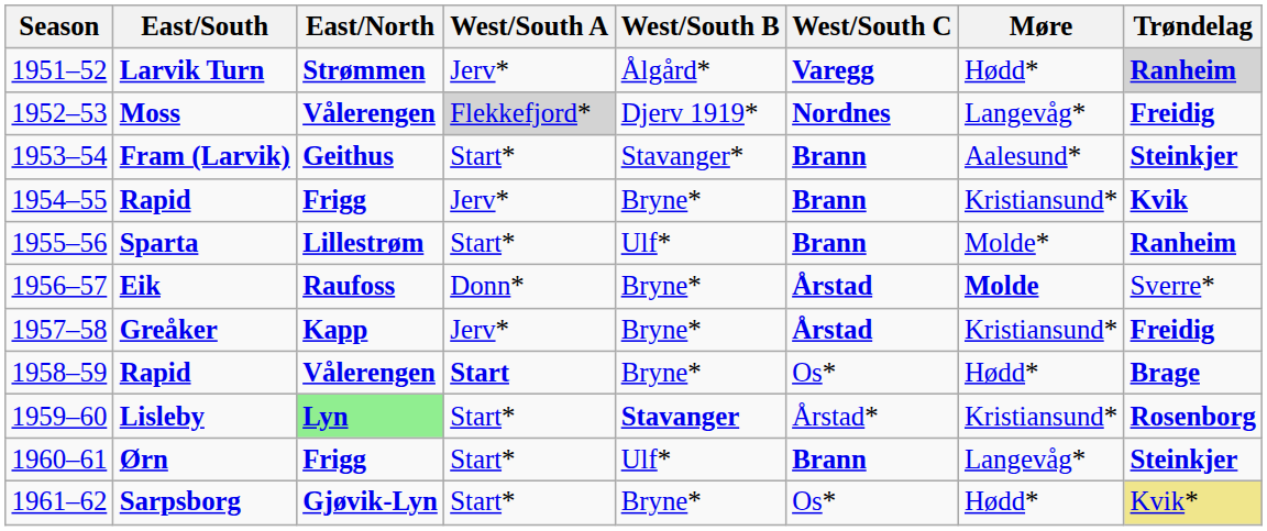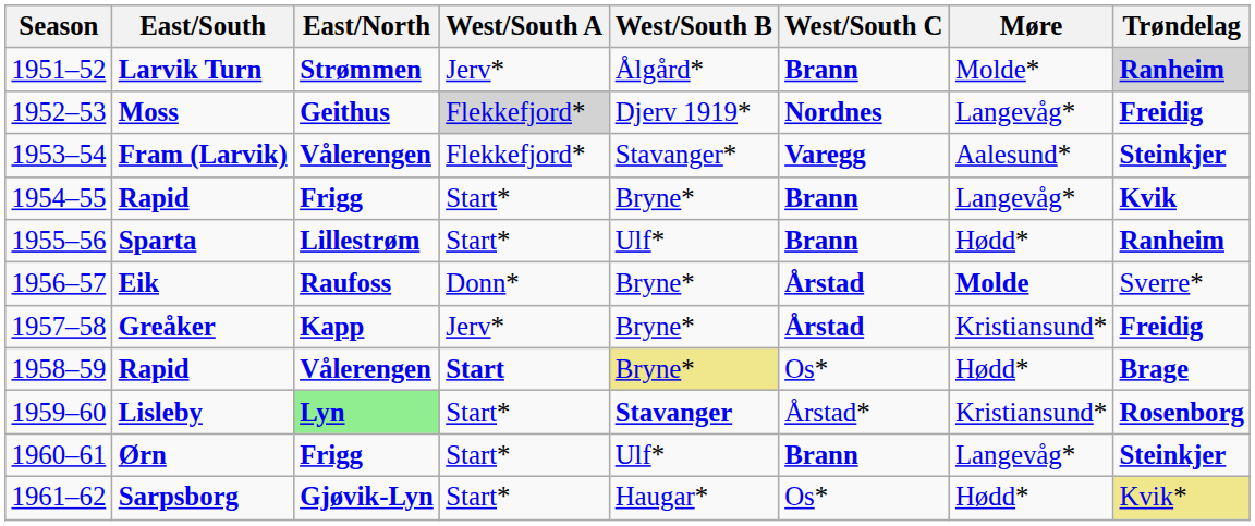 <table clear="left" class="wikitable">
 <tr>
 <th>Season</th>
 <th>East/South</th>
 <th>East/North</th>
 <th>West/South A</th>
 <th>West/South B</th>
 <th>West/South C</th>
 <th>Møre</th>
 <th>Trøndelag</th>
 </tr>
 <tr>
 <td><a href='#'>1951–52</a></td>
 <td><strong><a href='#'>Larvik Turn</a></strong></td>
 <td><strong><a href='#'>Strømmen</a></strong></td>
 <td><a href='#'>Jerv</a>*</td>
 <td><a href='#'>Ålgård</a>*</td>
-<td><strong><a href='#'>Varegg</a></strong></td>
-<td><a href='#'>Hødd</a>*</td>
+<td><strong><a href='#'>Brann</a></strong></td>
+<td><a href='#'>Molde</a>*</td>
 <td style="background: lightgrey;"><strong><a href='#'>Ranheim</a></strong></td>
 </tr>
 <tr>
 <td><a href='#'>1952–53</a></td>
 <td><strong><a href='#'>Moss</a></strong></td>
-<td><strong><a href='#'>Vålerengen</a></strong></td>
+<td><strong><a href='#'>Geithus</a></strong></td>
 <td style="background: lightgrey;"><a href='#'>Flekkefjord</a>*</td>
 <td><a href='#'>Djerv 1919</a>*</td>
 <td><strong><a href='#'>Nordnes</a></strong></td>
 <td><a href='#'>Langevåg</a>*</td>
 <td><strong><a href='#'>Freidig</a></strong></td>
 </tr>
 <tr>
 <td><a href='#'>1953–54</a></td>
 <td><strong><a href='#'>Fram (Larvik)</a></strong></td>
-<td><strong><a href='#'>Geithus</a></strong></td>
-<td><a href='#'>Start</a>*</td>
+<td><strong><a href='#'>Vålerengen</a></strong></td>
+<td><a href='#'>Flekkefjord</a>*</td>
 <td><a href='#'>Stavanger</a>*</td>
-<td><strong><a href='#'>Brann</a></strong></td>
+<td><strong><a href='#'>Varegg</a></strong></td>
 <td><a href='#'>Aalesund</a>*</td>
 <td><strong><a href='#'>Steinkjer</a></strong></td>
 </tr>
 <tr>
 <td><a href='#'>1954–55</a></td>
 <td><strong><a href='#'>Rapid</a></strong></td>
 <td><strong><a href='#'>Frigg</a></strong></td>
-<td><a href='#'>Jerv</a>*</td>
+<td><a href='#'>Start</a>*</td>
 <td><a href='#'>Bryne</a>*</td>
 <td><strong><a href='#'>Brann</a></strong></td>
-<td><a href='#'>Kristiansund</a>*</td>
+<td><a href='#'>Langevåg</a>*</td>
 <td><strong><a href='#'>Kvik</a></strong></td>
 </tr>
 <tr>
 <td><a href='#'>1955–56</a></td>
 <td><strong><a href='#'>Sparta</a></strong></td>
 <td><strong><a href='#'>Lillestrøm</a></strong></td>
 <td><a href='#'>Start</a>*</td>
 <td><a href='#'>Ulf</a>*</td>
 <td><strong><a href='#'>Brann</a></strong></td>
-<td><a href='#'>Molde</a>*</td>
+<td><a href='#'>Hødd</a>*</td>
 <td><strong><a href='#'>Ranheim</a></strong></td>
 </tr>
 <tr>
 <td><a href='#'>1956–57</a></td>
 <td><strong><a href='#'>Eik</a></strong></td>
 <td><strong><a href='#'>Raufoss</a></strong></td>
 <td><a href='#'>Donn</a>*</td>
 <td><a href='#'>Bryne</a>*</td>
 <td><strong><a href='#'>Årstad</a></strong></td>
 <td><strong><a href='#'>Molde</a></strong></td>
 <td><a href='#'>Sverre</a>*</td>
 </tr>
 <tr>
 <td><a href='#'>1957–58</a></td>
 <td><strong><a href='#'>Greåker</a></strong></td>
 <td><strong><a href='#'>Kapp</a></strong></td>
 <td><a href='#'>Jerv</a>*</td>
 <td><a href='#'>Bryne</a>*</td>
 <td><strong><a href='#'>Årstad</a></strong></td>
 <td><a href='#'>Kristiansund</a>*</td>
 <td><strong><a href='#'>Freidig</a></strong></td>
 </tr>
 <tr>
 <td><a href='#'>1958–59</a></td>
 <td><strong><a href='#'>Rapid</a></strong></td>
 <td><strong><a href='#'>Vålerengen</a></strong></td>
 <td><strong><a href='#'>Start</a></strong></td>
-<td><a href='#'>Bryne</a>*</td>
+<td style="background: khaki;"><a href='#'>Bryne</a>*</td>
 <td><a href='#'>Os</a>*</td>
 <td><a href='#'>Hødd</a>*</td>
 <td><strong><a href='#'>Brage</a></strong></td>
 </tr>
 <tr>
 <td><a href='#'>1959–60</a></td>
 <td><strong><a href='#'>Lisleby</a></strong></td>
 <td style="background: lightgreen;"><strong><a href='#'>Lyn</a></strong></td>
 <td><a href='#'>Start</a>*</td>
 <td><strong><a href='#'>Stavanger</a></strong></td>
 <td><a href='#'>Årstad</a>*</td>
 <td><a href='#'>Kristiansund</a>*</td>
 <td><strong><a href='#'>Rosenborg</a></strong></td>
 </tr>
 <tr>
 <td><a href='#'>1960–61</a></td>
 <td><strong><a href='#'>Ørn</a></strong></td>
 <td><strong><a href='#'>Frigg</a></strong></td>
 <td><a href='#'>Start</a>*</td>
 <td><a href='#'>Ulf</a>*</td>
 <td><strong><a href='#'>Brann</a></strong></td>
 <td><a href='#'>Langevåg</a>*</td>
 <td><strong><a href='#'>Steinkjer</a></strong></td>
 </tr>
 <tr>
 <td><a href='#'>1961–62</a></td>
 <td><strong><a href='#'>Sarpsborg</a></strong></td>
 <td><strong><a href='#'>Gjøvik-Lyn</a></strong></td>
 <td><a href='#'>Start</a>*</td>
-<td><a href='#'>Bryne</a>*</td>
+<td><a href='#'>Haugar</a>*</td>
 <td><a href='#'>Os</a>*</td>
 <td><a href='#'>Hødd</a>*</td>
 <td style="background: khaki;"><a href='#'>Kvik</a>*</td>
 </tr>
 </table>
